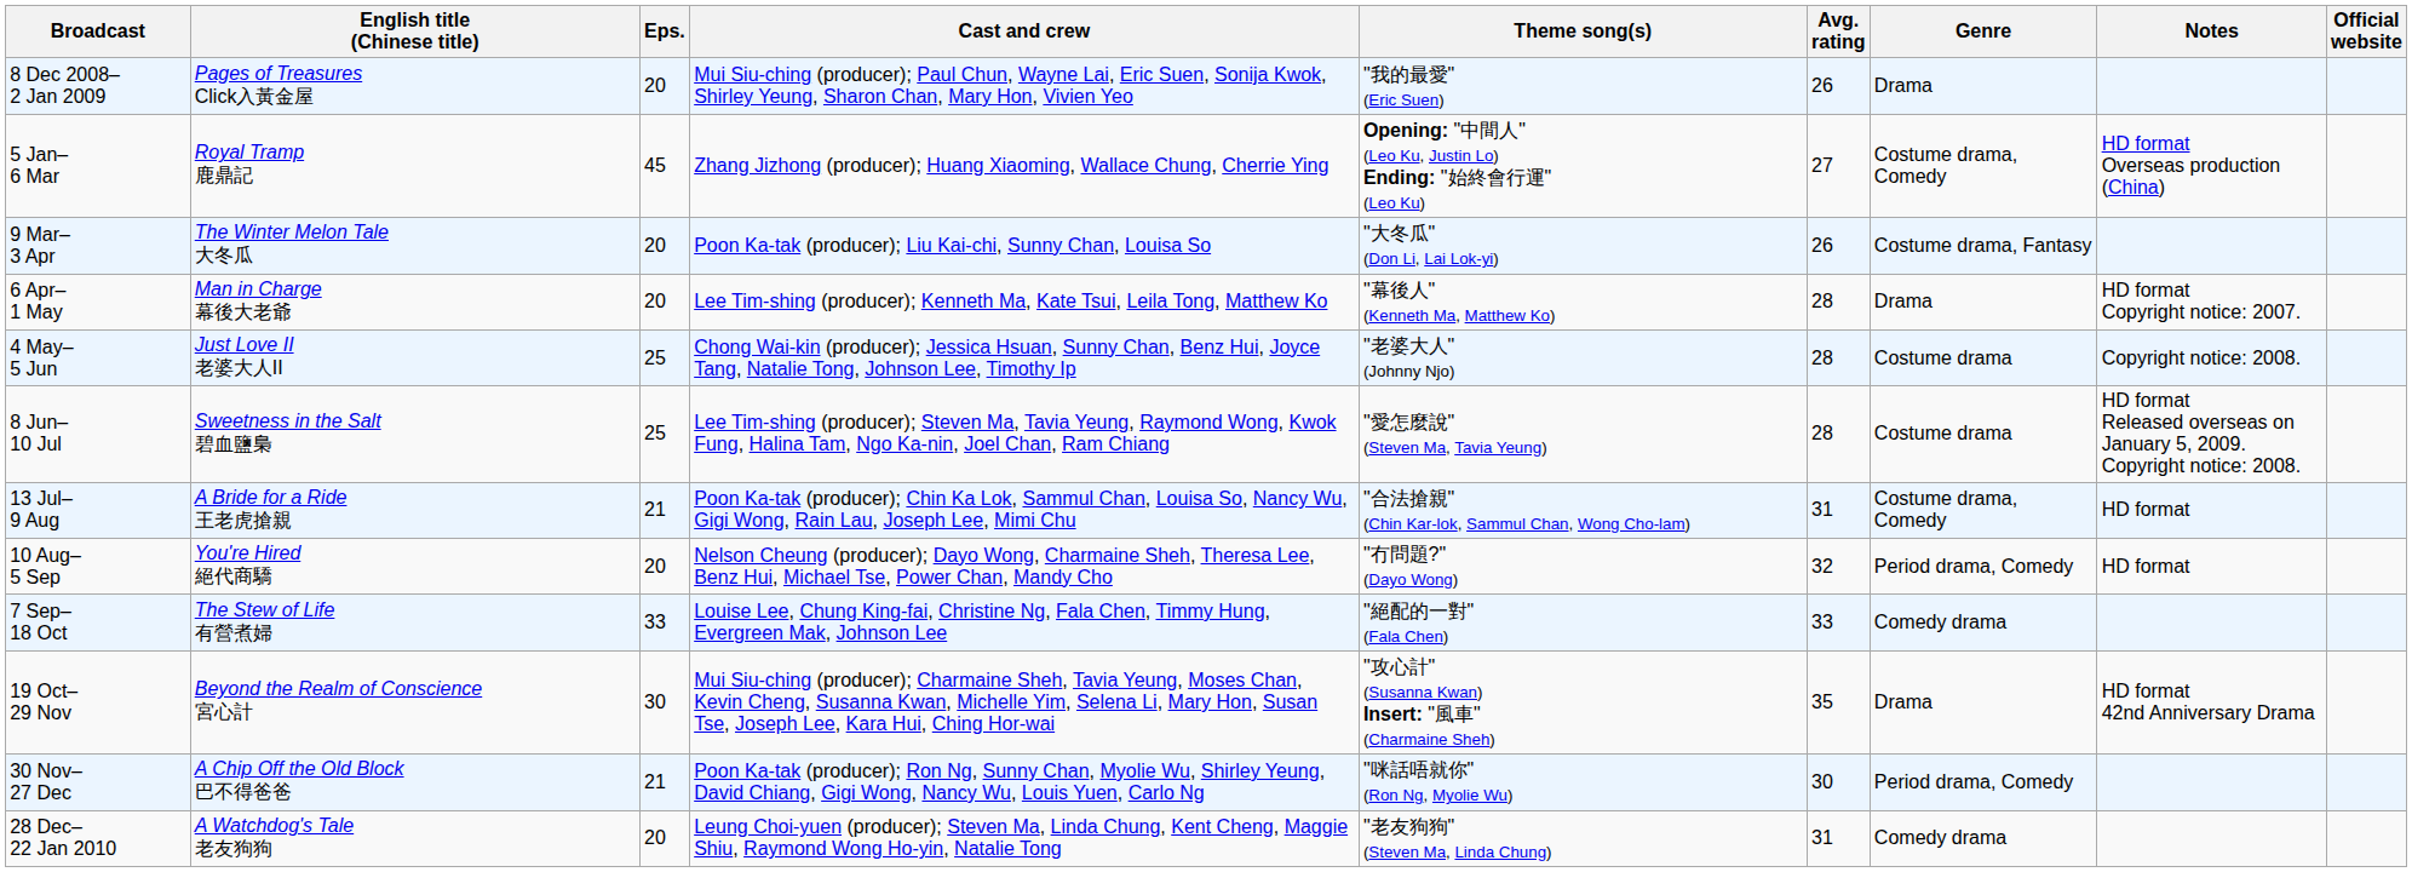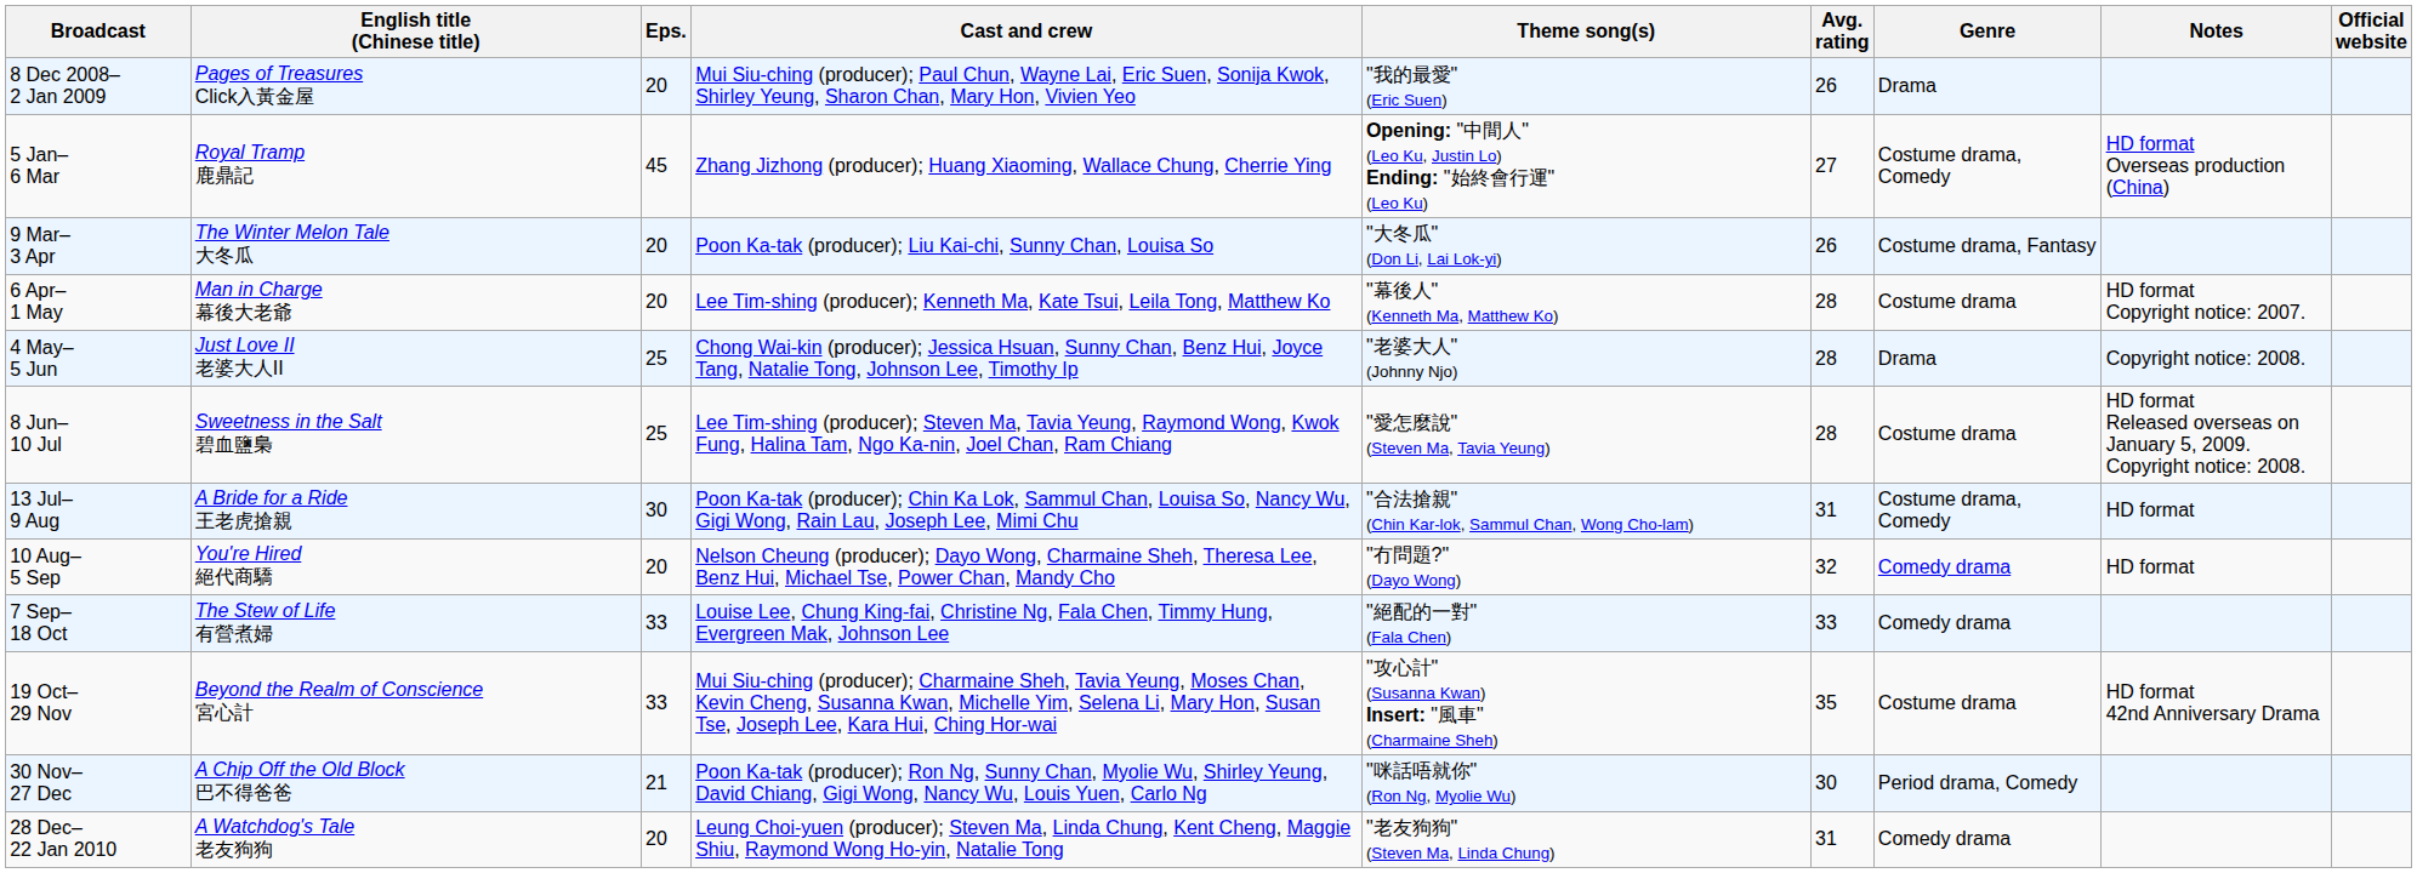 <table class="wikitable" width="100%" style="text-align: left">
 <tr>
 <th align=center width=8% bgcolor="silver">Broadcast</th>
 <th align=center width=20% bgcolor="silver">English title <br> (Chinese title)</th>
 <th align=center width=1% bgcolor="silver">Eps.</th>
 <th align=center width=30% bgcolor="silver">Cast and crew</th>
 <th align=center width=20% bgcolor="silver">Theme song(s)</th>
 <th align=center width=1% bgcolor="silver">Avg. rating</th>
 <th align=center width=10% bgcolor="silver">Genre</th>
 <th align=center width=15% bgcolor="silver">Notes</th>
 <th align=center width=1% bgcolor="silver">Official website</th>
 </tr>
 <tr ---- bgcolor="#ebf5ff">
 <td>8 Dec 2008–<br>2 Jan 2009</td>
 <td><em><a href='#'>Pages of Treasures</a></em><br> Click入黃金屋</td>
 <td>20</td>
 <td><a href='#'>Mui Siu-ching</a> (producer); <a href='#'>Paul Chun</a>, <a href='#'>Wayne Lai</a>, <a href='#'>Eric Suen</a>, <a href='#'>Sonija Kwok</a>, <a href='#'>Shirley Yeung</a>, <a href='#'>Sharon Chan</a>, <a href='#'>Mary Hon</a>, <a href='#'>Vivien Yeo</a></td>
 <td>"我的最愛" <br> <small>(<a href='#'>Eric Suen</a>)</small></td>
 <td>26</td>
 <td>Drama</td>
 <td></td>
 <td></td>
 </tr>
 <tr>
 <td>5 Jan–<br>6 Mar</td>
 <td><em><a href='#'>Royal Tramp</a></em> <br> 鹿鼎記</td>
 <td>45</td>
 <td><a href='#'>Zhang Jizhong</a> (producer); <a href='#'>Huang Xiaoming</a>, <a href='#'>Wallace Chung</a>, <a href='#'>Cherrie Ying</a></td>
 <td><strong>Opening:</strong> "中間人" <br> <small>(<a href='#'>Leo Ku</a>, <a href='#'>Justin Lo</a>)</small> <br> <strong>Ending:</strong> "始終會行運" <br> <small>(<a href='#'>Leo Ku</a>)</small></td>
 <td>27</td>
 <td>Costume drama, Comedy</td>
 <td><a href='#'>HD format</a><br>Overseas production (<a href='#'>China</a>)</td>
 <td></td>
 </tr>
 <tr ---- bgcolor="#ebf5ff">
 <td>9 Mar–<br>3 Apr</td>
 <td><em><a href='#'>The Winter Melon Tale</a></em> <br> 大冬瓜</td>
 <td>20</td>
 <td><a href='#'>Poon Ka-tak</a> (producer); <a href='#'>Liu Kai-chi</a>, <a href='#'>Sunny Chan</a>, <a href='#'>Louisa So</a></td>
 <td>"大冬瓜" <br> <small>(<a href='#'>Don Li</a>, <a href='#'>Lai Lok-yi</a>)</small></td>
 <td>26</td>
 <td>Costume drama, Fantasy</td>
 <td></td>
 <td></td>
 </tr>
 <tr>
 <td>6 Apr–<br>1 May</td>
 <td><em><a href='#'>Man in Charge</a></em> <br> 幕後大老爺</td>
 <td>20</td>
 <td><a href='#'>Lee Tim-shing</a> (producer); <a href='#'>Kenneth Ma</a>, <a href='#'>Kate Tsui</a>, <a href='#'>Leila Tong</a>, <a href='#'>Matthew Ko</a></td>
 <td>"幕後人" <br> <small>(<a href='#'>Kenneth Ma</a>, <a href='#'>Matthew Ko</a>)</small></td>
 <td>28</td>
-<td>Drama</td>
+<td>Costume drama</td>
 <td>HD format<br>Copyright notice: 2007.</td>
 <td></td>
 </tr>
 <tr ---- bgcolor="#ebf5ff">
 <td>4 May–<br>5 Jun</td>
 <td><em><a href='#'>Just Love II</a></em> <br>  老婆大人II</td>
 <td>25</td>
 <td><a href='#'>Chong Wai-kin</a> (producer); <a href='#'>Jessica Hsuan</a>, <a href='#'>Sunny Chan</a>, <a href='#'>Benz Hui</a>, <a href='#'>Joyce Tang</a>, <a href='#'>Natalie Tong</a>, <a href='#'>Johnson Lee</a>, <a href='#'>Timothy Ip</a></td>
 <td>"老婆大人"<br><small>(Johnny Njo)</small></td>
 <td>28</td>
-<td>Costume drama</td>
+<td>Drama</td>
 <td>Copyright notice: 2008.</td>
 <td></td>
 </tr>
 <tr>
 <td>8 Jun–<br>10 Jul</td>
 <td><em><a href='#'>Sweetness in the Salt</a></em> <br> 碧血鹽梟</td>
 <td>25</td>
 <td><a href='#'>Lee Tim-shing</a> (producer); <a href='#'>Steven Ma</a>, <a href='#'>Tavia Yeung</a>, <a href='#'>Raymond Wong</a>, <a href='#'>Kwok Fung</a>, <a href='#'>Halina Tam</a>, <a href='#'>Ngo Ka-nin</a>, <a href='#'>Joel Chan</a>, <a href='#'>Ram Chiang</a></td>
 <td>"愛怎麼說" <br> <small>(<a href='#'>Steven Ma</a>, <a href='#'>Tavia Yeung</a>)</small></td>
 <td>28</td>
 <td>Costume drama</td>
 <td>HD format<br>Released overseas on January 5, 2009. Copyright notice: 2008.</td>
 <td></td>
 </tr>
 <tr ----- bgcolor="#ebf5ff">
 <td>13 Jul–<br>9 Aug</td>
 <td><em><a href='#'>A Bride for a Ride</a></em> <br> 王老虎搶親</td>
-<td>21</td>
+<td>30</td>
 <td><a href='#'>Poon Ka-tak</a> (producer); <a href='#'>Chin Ka Lok</a>, <a href='#'>Sammul Chan</a>, <a href='#'>Louisa So</a>, <a href='#'>Nancy Wu</a>, <a href='#'>Gigi Wong</a>, <a href='#'>Rain Lau</a>, <a href='#'>Joseph Lee</a>, <a href='#'>Mimi Chu</a></td>
 <td>"合法搶親" <br> <small>(<a href='#'>Chin Kar-lok</a>, <a href='#'>Sammul Chan</a>, <a href='#'>Wong Cho-lam</a>)</small></td>
 <td>31</td>
 <td>Costume drama, Comedy</td>
 <td>HD format</td>
 <td></td>
 </tr>
 <tr>
 <td>10 Aug–<br>5 Sep</td>
 <td><em><a href='#'>You're Hired</a></em> <br> 絕代商驕</td>
 <td>20</td>
 <td><a href='#'>Nelson Cheung</a> (producer); <a href='#'>Dayo Wong</a>, <a href='#'>Charmaine Sheh</a>, <a href='#'>Theresa Lee</a>, <a href='#'>Benz Hui</a>, <a href='#'>Michael Tse</a>, <a href='#'>Power Chan</a>, <a href='#'>Mandy Cho</a></td>
 <td>"冇問題?" <br> <small>(<a href='#'>Dayo Wong</a>)</small></td>
 <td>32</td>
-<td>Period drama, Comedy</td>
+<td><a href='#'>Comedy drama</a></td>
 <td>HD format</td>
 <td></td>
 </tr>
 <tr ---- bgcolor="#ebf5ff">
 <td>7 Sep–<br>18 Oct</td>
 <td><em><a href='#'>The Stew of Life</a></em> <br> 有營煮婦</td>
 <td>33</td>
 <td><a href='#'>Louise Lee</a>, <a href='#'>Chung King-fai</a>, <a href='#'>Christine Ng</a>, <a href='#'>Fala Chen</a>, <a href='#'>Timmy Hung</a>, <a href='#'>Evergreen Mak</a>, <a href='#'>Johnson Lee</a></td>
 <td>"絕配的一對" <br><small>(<a href='#'>Fala Chen</a>)</small></td>
 <td>33</td>
 <td>Comedy drama</td>
 <td></td>
 <td></td>
 </tr>
 <tr>
 <td>19 Oct–<br>29 Nov</td>
 <td><em><a href='#'>Beyond the Realm of Conscience</a></em> <br> 宮心計</td>
-<td>30</td>
+<td>33</td>
 <td><a href='#'>Mui Siu-ching</a> (producer); <a href='#'>Charmaine Sheh</a>, <a href='#'>Tavia Yeung</a>, <a href='#'>Moses Chan</a>, <a href='#'>Kevin Cheng</a>, <a href='#'>Susanna Kwan</a>, <a href='#'>Michelle Yim</a>, <a href='#'>Selena Li</a>, <a href='#'>Mary Hon</a>, <a href='#'>Susan Tse</a>, <a href='#'>Joseph Lee</a>, <a href='#'>Kara Hui</a>, <a href='#'>Ching Hor-wai</a></td>
 <td>"攻心計" <br> <small>(<a href='#'>Susanna Kwan</a>)</small> <br> <strong>Insert:</strong> "風車" <br> <small>(<a href='#'>Charmaine Sheh</a>)</small></td>
 <td>35</td>
-<td>Drama</td>
+<td>Costume drama</td>
 <td>HD format<br>42nd Anniversary Drama</td>
 <td></td>
 </tr>
 <tr ---- bgcolor="#ebf5ff">
 <td>30 Nov–<br>27 Dec</td>
 <td><em><a href='#'>A Chip Off the Old Block</a></em> <br> 巴不得爸爸</td>
 <td>21</td>
 <td><a href='#'>Poon Ka-tak</a> (producer); <a href='#'>Ron Ng</a>, <a href='#'>Sunny Chan</a>, <a href='#'>Myolie Wu</a>, <a href='#'>Shirley Yeung</a>, <a href='#'>David Chiang</a>, <a href='#'>Gigi Wong</a>, <a href='#'>Nancy Wu</a>, <a href='#'>Louis Yuen</a>, <a href='#'>Carlo Ng</a></td>
 <td>"咪話唔就你" <br><small>(<a href='#'>Ron Ng</a>, <a href='#'>Myolie Wu</a>)</small></td>
 <td>30</td>
 <td>Period drama, Comedy</td>
 <td></td>
 <td></td>
 </tr>
 <tr>
 <td>28 Dec–<br>22 Jan 2010</td>
 <td><em><a href='#'>A Watchdog's Tale</a></em><br>老友狗狗</td>
 <td>20</td>
 <td><a href='#'>Leung Choi-yuen</a> (producer); <a href='#'>Steven Ma</a>, <a href='#'>Linda Chung</a>, <a href='#'>Kent Cheng</a>, <a href='#'>Maggie Shiu</a>, <a href='#'>Raymond Wong Ho-yin</a>, <a href='#'>Natalie Tong</a></td>
 <td>"老友狗狗"<br><small>(<a href='#'>Steven Ma</a>, <a href='#'>Linda Chung</a>)</small></td>
 <td>31</td>
 <td>Comedy drama</td>
 <td></td>
 <td></td>
 </tr>
 </table>
